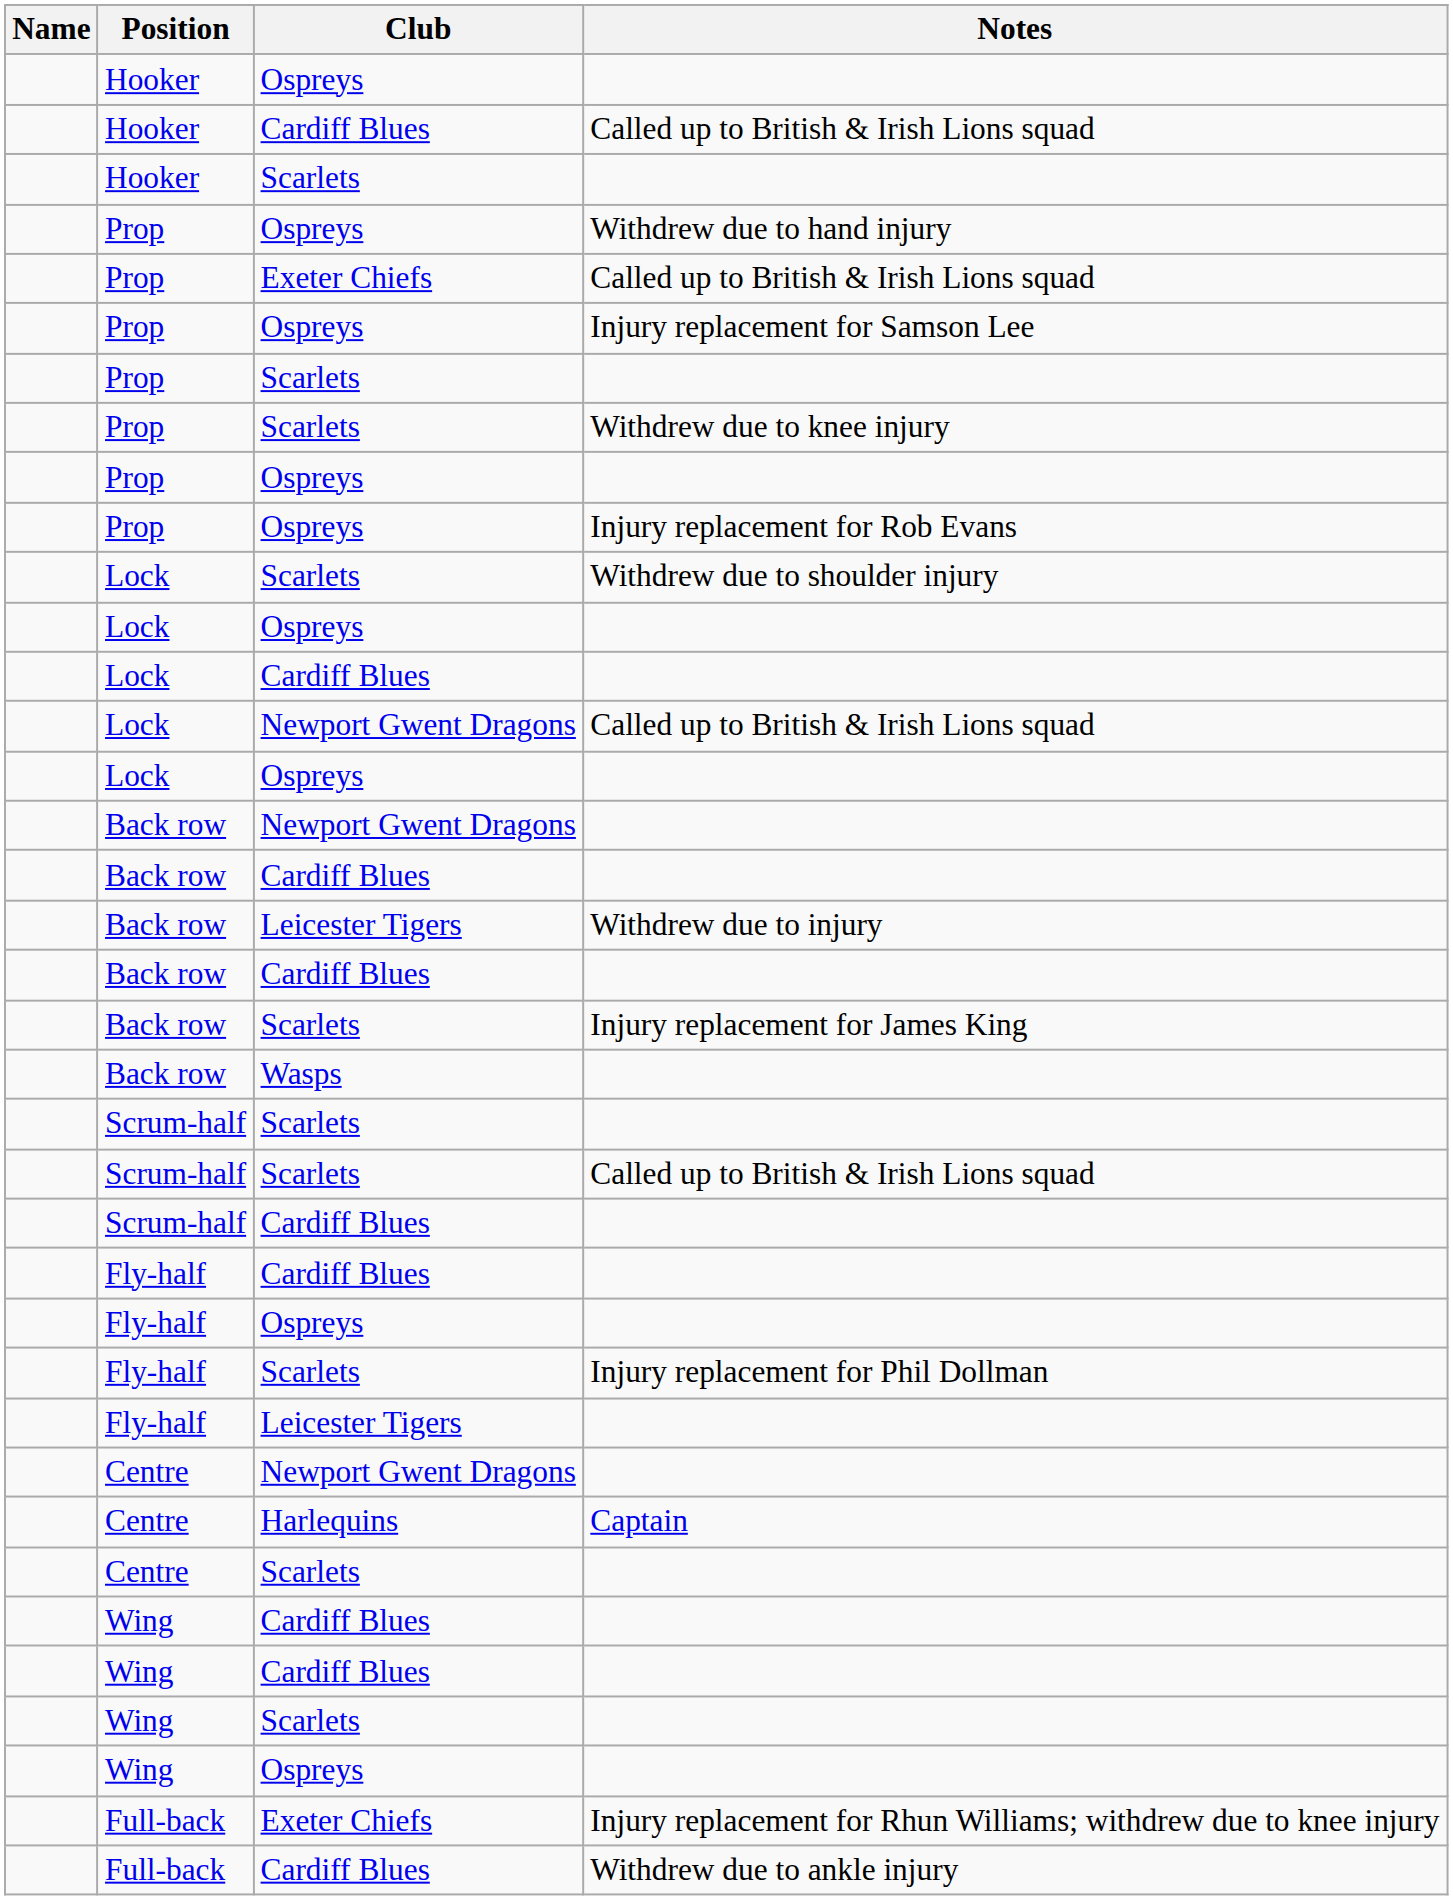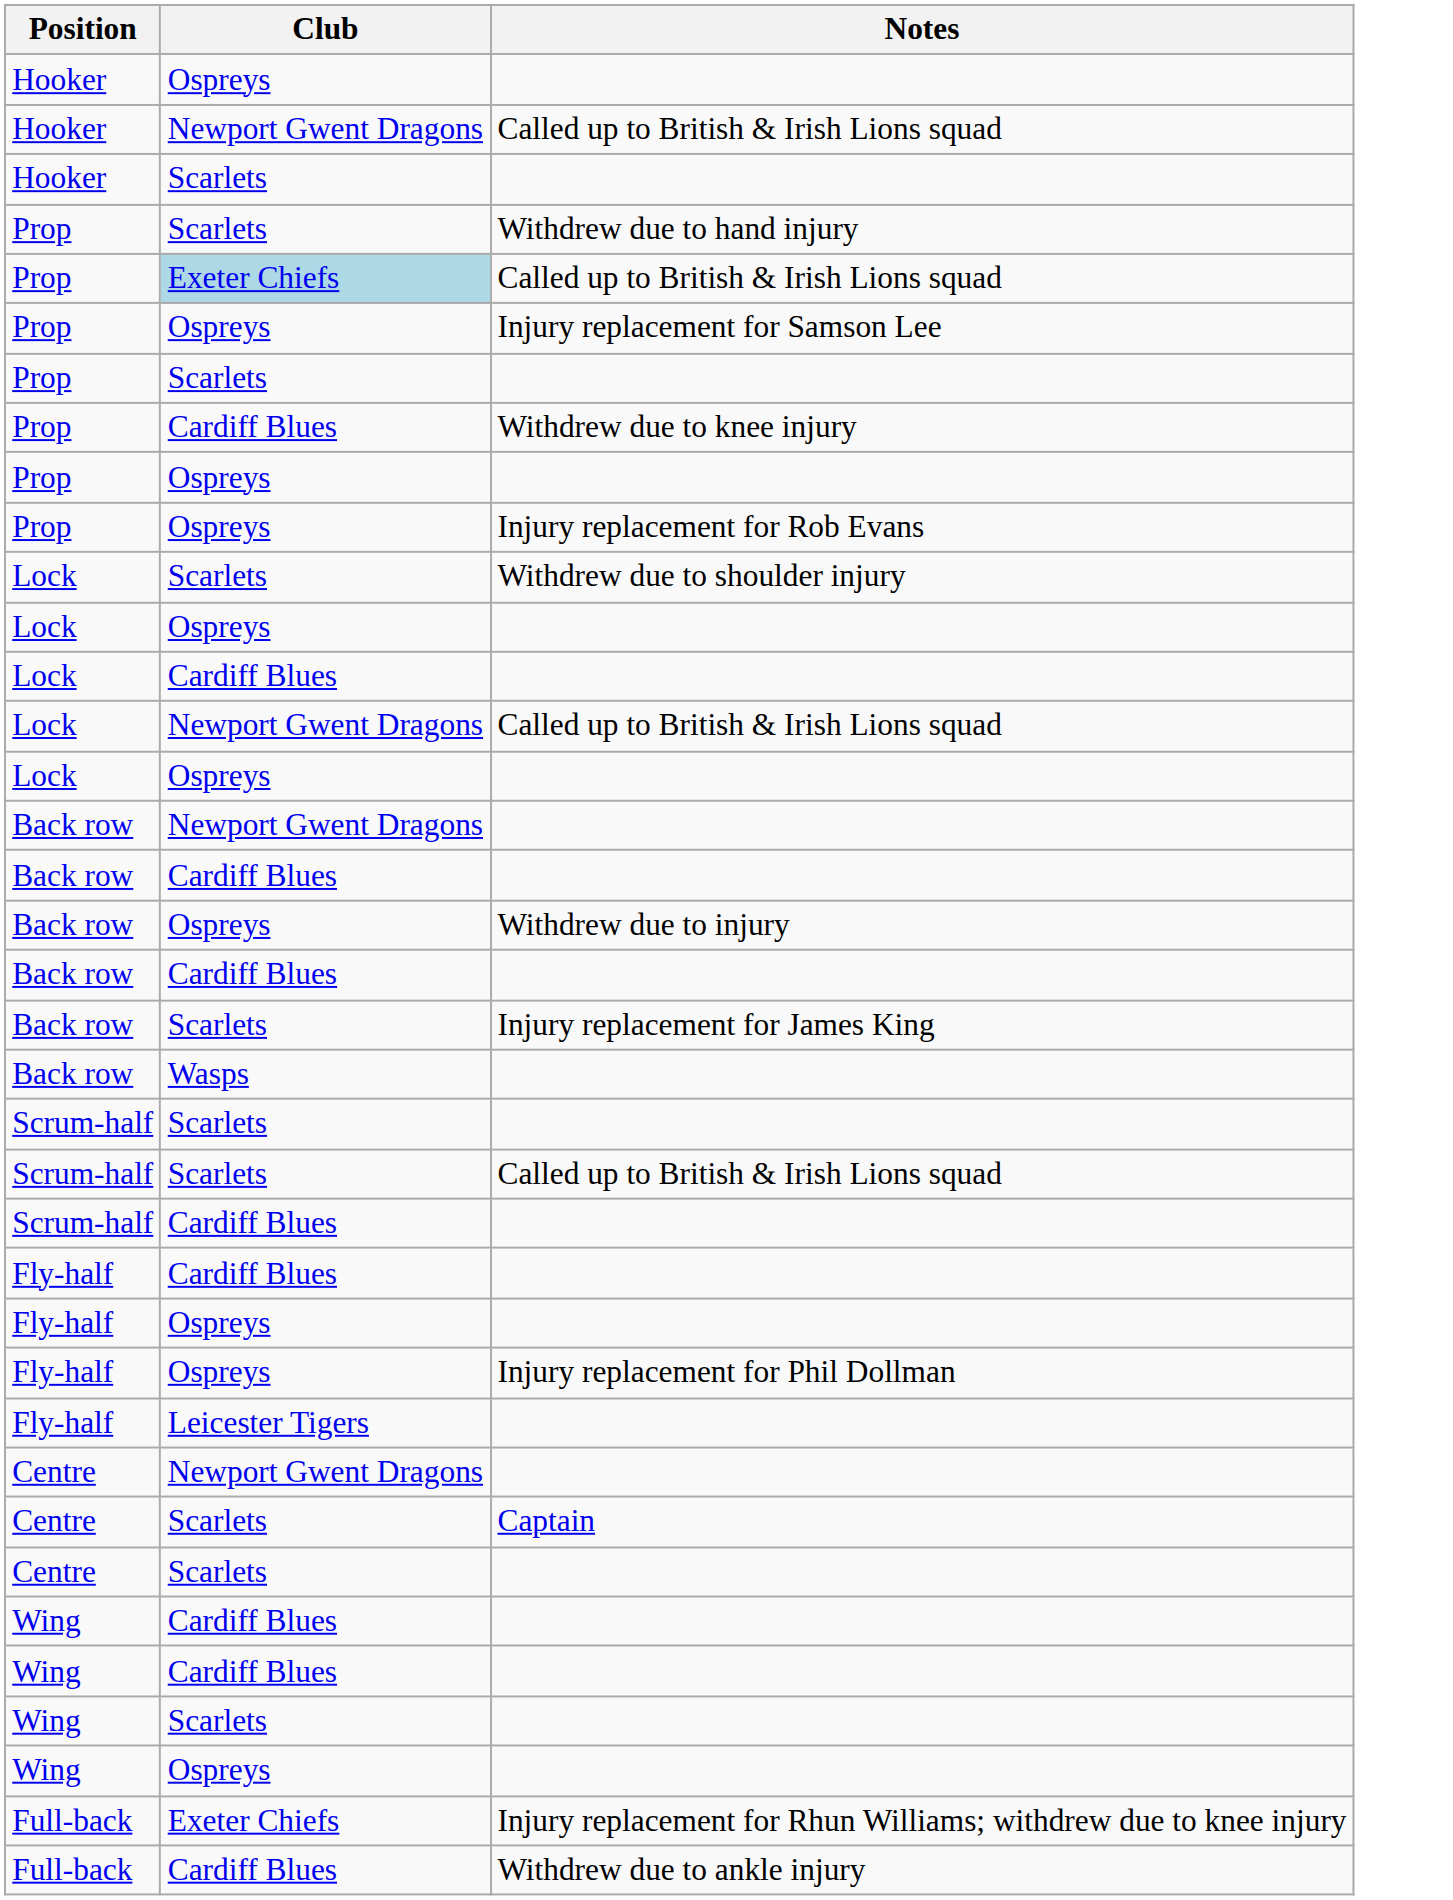 <table class="wikitable sortable">
 <tr>
-<th>Name</th>
 <th>Position</th>
 <th>Club</th>
 <th>Notes</th>
 </tr>
 <tr>
-<td></td>
 <td><a href='#'>Hooker</a></td>
 <td><a href='#'>Ospreys</a></td>
 <td></td>
 </tr>
 <tr>
-<td></td>
 <td><a href='#'>Hooker</a></td>
-<td><a href='#'>Cardiff Blues</a></td>
+<td><a href='#'>Newport Gwent Dragons</a></td>
 <td>Called up to British & Irish Lions squad</td>
 </tr>
 <tr>
-<td></td>
 <td><a href='#'>Hooker</a></td>
 <td><a href='#'>Scarlets</a></td>
 <td></td>
 </tr>
 <tr>
-<td></td>
 <td><a href='#'>Prop</a></td>
-<td><a href='#'>Ospreys</a></td>
+<td><a href='#'>Scarlets</a></td>
 <td>Withdrew due to hand injury</td>
 </tr>
 <tr>
-<td></td>
 <td><a href='#'>Prop</a></td>
-<td><a href='#'>Exeter Chiefs</a></td>
+<td style="background: lightblue;"><a href='#'>Exeter Chiefs</a></td>
 <td>Called up to British & Irish Lions squad</td>
 </tr>
 <tr>
-<td></td>
 <td><a href='#'>Prop</a></td>
 <td><a href='#'>Ospreys</a></td>
 <td>Injury replacement for Samson Lee</td>
 </tr>
 <tr>
-<td></td>
 <td><a href='#'>Prop</a></td>
 <td><a href='#'>Scarlets</a></td>
 <td></td>
 </tr>
 <tr>
-<td></td>
 <td><a href='#'>Prop</a></td>
-<td><a href='#'>Scarlets</a></td>
+<td><a href='#'>Cardiff Blues</a></td>
 <td>Withdrew due to knee injury</td>
 </tr>
 <tr>
-<td></td>
 <td><a href='#'>Prop</a></td>
 <td><a href='#'>Ospreys</a></td>
 <td></td>
 </tr>
 <tr>
-<td></td>
 <td><a href='#'>Prop</a></td>
 <td><a href='#'>Ospreys</a></td>
 <td>Injury replacement for Rob Evans</td>
 </tr>
 <tr>
-<td></td>
 <td><a href='#'>Lock</a></td>
 <td><a href='#'>Scarlets</a></td>
 <td>Withdrew due to shoulder injury</td>
 </tr>
 <tr>
-<td></td>
 <td><a href='#'>Lock</a></td>
 <td><a href='#'>Ospreys</a></td>
 <td></td>
 </tr>
 <tr>
-<td></td>
 <td><a href='#'>Lock</a></td>
 <td><a href='#'>Cardiff Blues</a></td>
 <td></td>
 </tr>
 <tr>
-<td></td>
 <td><a href='#'>Lock</a></td>
 <td><a href='#'>Newport Gwent Dragons</a></td>
 <td>Called up to British & Irish Lions squad</td>
 </tr>
 <tr>
-<td></td>
 <td><a href='#'>Lock</a></td>
 <td><a href='#'>Ospreys</a></td>
 <td></td>
 </tr>
 <tr>
-<td></td>
 <td><a href='#'>Back row</a></td>
 <td><a href='#'>Newport Gwent Dragons</a></td>
 <td></td>
 </tr>
 <tr>
-<td></td>
 <td><a href='#'>Back row</a></td>
 <td><a href='#'>Cardiff Blues</a></td>
 <td></td>
 </tr>
 <tr>
-<td></td>
 <td><a href='#'>Back row</a></td>
-<td><a href='#'>Leicester Tigers</a></td>
+<td><a href='#'>Ospreys</a></td>
 <td>Withdrew due to injury</td>
 </tr>
 <tr>
-<td></td>
 <td><a href='#'>Back row</a></td>
 <td><a href='#'>Cardiff Blues</a></td>
 <td></td>
 </tr>
 <tr>
-<td></td>
 <td><a href='#'>Back row</a></td>
 <td><a href='#'>Scarlets</a></td>
 <td>Injury replacement for James King</td>
 </tr>
 <tr>
-<td></td>
 <td><a href='#'>Back row</a></td>
 <td><a href='#'>Wasps</a></td>
 <td></td>
 </tr>
 <tr>
-<td></td>
 <td><a href='#'>Scrum-half</a></td>
 <td><a href='#'>Scarlets</a></td>
 <td></td>
 </tr>
 <tr>
-<td></td>
 <td><a href='#'>Scrum-half</a></td>
 <td><a href='#'>Scarlets</a></td>
 <td>Called up to British & Irish Lions squad</td>
 </tr>
 <tr>
-<td></td>
 <td><a href='#'>Scrum-half</a></td>
 <td><a href='#'>Cardiff Blues</a></td>
 <td></td>
 </tr>
 <tr>
-<td></td>
 <td><a href='#'>Fly-half</a></td>
 <td><a href='#'>Cardiff Blues</a></td>
 <td></td>
 </tr>
 <tr>
-<td></td>
 <td><a href='#'>Fly-half</a></td>
 <td><a href='#'>Ospreys</a></td>
 <td></td>
 </tr>
 <tr>
-<td></td>
 <td><a href='#'>Fly-half</a></td>
-<td><a href='#'>Scarlets</a></td>
+<td><a href='#'>Ospreys</a></td>
 <td>Injury replacement for Phil Dollman</td>
 </tr>
 <tr>
-<td></td>
 <td><a href='#'>Fly-half</a></td>
 <td><a href='#'>Leicester Tigers</a></td>
 <td></td>
 </tr>
 <tr>
-<td></td>
 <td><a href='#'>Centre</a></td>
 <td><a href='#'>Newport Gwent Dragons</a></td>
 <td></td>
 </tr>
 <tr>
-<td></td>
 <td><a href='#'>Centre</a></td>
-<td><a href='#'>Harlequins</a></td>
+<td><a href='#'>Scarlets</a></td>
 <td><a href='#'>Captain</a></td>
 </tr>
 <tr>
-<td></td>
 <td><a href='#'>Centre</a></td>
 <td><a href='#'>Scarlets</a></td>
 <td></td>
 </tr>
 <tr>
-<td></td>
 <td><a href='#'>Wing</a></td>
 <td><a href='#'>Cardiff Blues</a></td>
 <td></td>
 </tr>
 <tr>
-<td></td>
 <td><a href='#'>Wing</a></td>
 <td><a href='#'>Cardiff Blues</a></td>
 <td></td>
 </tr>
 <tr>
-<td></td>
 <td><a href='#'>Wing</a></td>
 <td><a href='#'>Scarlets</a></td>
 <td></td>
 </tr>
 <tr>
-<td></td>
 <td><a href='#'>Wing</a></td>
 <td><a href='#'>Ospreys</a></td>
 <td></td>
 </tr>
 <tr>
-<td></td>
 <td><a href='#'>Full-back</a></td>
 <td><a href='#'>Exeter Chiefs</a></td>
 <td>Injury replacement for Rhun Williams; withdrew due to knee injury</td>
 </tr>
 <tr>
-<td></td>
 <td><a href='#'>Full-back</a></td>
 <td><a href='#'>Cardiff Blues</a></td>
 <td>Withdrew due to ankle injury</td>
 </tr>
 </table>
